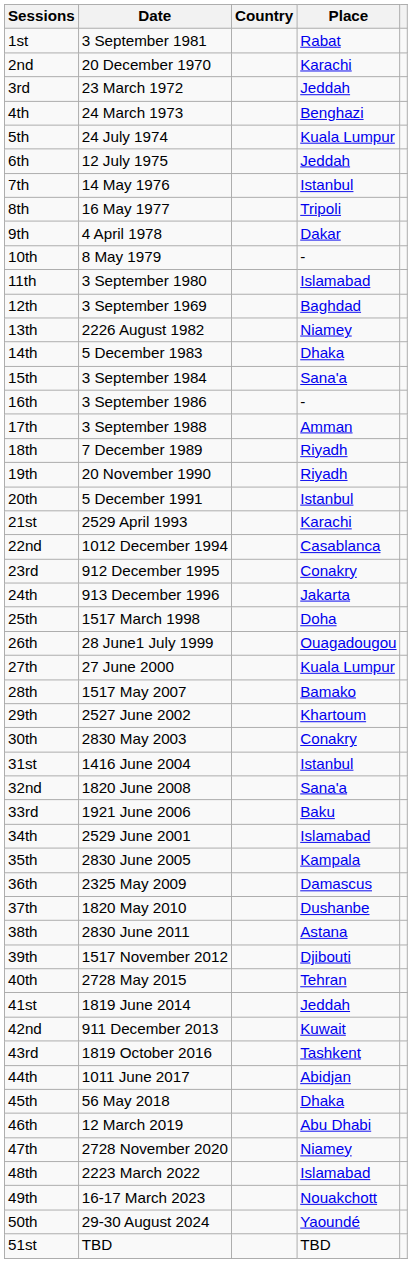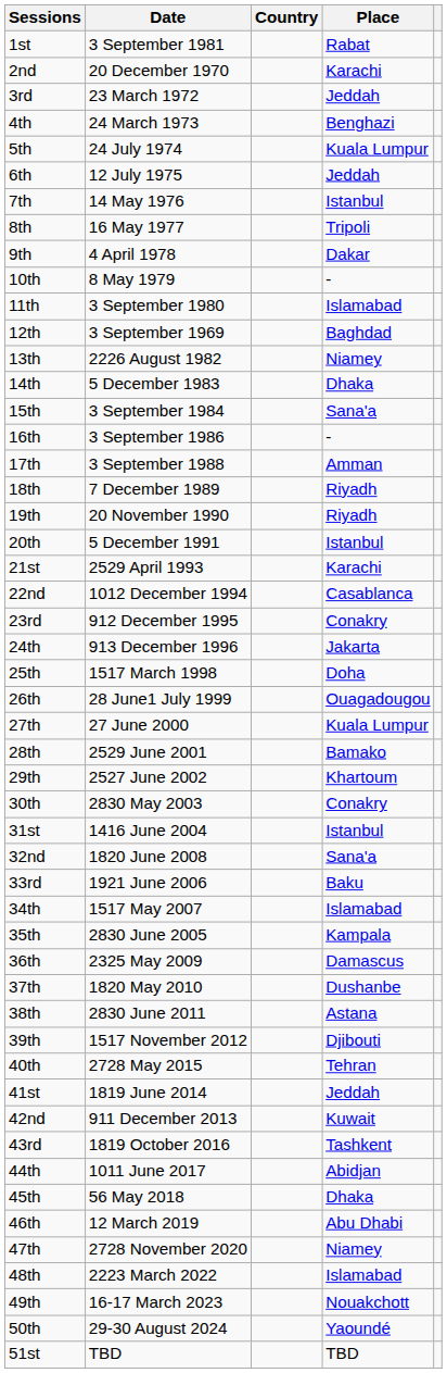 <table class="wikitable sortable" style="text-align: left;" cellpadding="4">
 <tr>
 <th>Sessions</th>
 <th>Date</th>
 <th>Country</th>
 <th>Place</th>
 <th scope="col" class="unsortable"></th>
 </tr>
 <tr>
 <td>1st</td>
 <td>3 September 1981</td>
 <td></td>
 <td><a href='#'>Rabat</a></td>
 <td></td>
 </tr>
 <tr>
 <td>2nd</td>
 <td>20 December 1970</td>
 <td></td>
 <td><a href='#'>Karachi</a></td>
 <td></td>
 </tr>
 <tr>
 <td>3rd</td>
 <td>23 March 1972</td>
 <td></td>
 <td><a href='#'>Jeddah</a></td>
 <td></td>
 </tr>
 <tr>
 <td>4th</td>
 <td>24 March 1973</td>
 <td></td>
 <td><a href='#'>Benghazi</a></td>
 <td></td>
 </tr>
 <tr>
 <td>5th</td>
 <td>24 July 1974</td>
 <td></td>
 <td><a href='#'>Kuala Lumpur</a></td>
 <td></td>
 </tr>
 <tr>
 <td>6th</td>
 <td>12 July 1975</td>
 <td></td>
 <td><a href='#'>Jeddah</a></td>
 <td></td>
 </tr>
 <tr>
 <td>7th</td>
 <td>14 May 1976</td>
 <td></td>
 <td><a href='#'>Istanbul</a></td>
 <td></td>
 </tr>
 <tr>
 <td>8th</td>
 <td>16 May 1977</td>
 <td></td>
 <td><a href='#'>Tripoli</a></td>
 <td></td>
 </tr>
 <tr>
 <td>9th</td>
 <td>4 April 1978</td>
 <td></td>
 <td><a href='#'>Dakar</a></td>
 <td></td>
 </tr>
 <tr>
 <td>10th</td>
 <td>8 May 1979</td>
 <td></td>
 <td>-</td>
 <td></td>
 </tr>
 <tr>
 <td>11th</td>
 <td>3 September 1980</td>
 <td></td>
 <td><a href='#'>Islamabad</a></td>
 <td></td>
 </tr>
 <tr>
 <td>12th</td>
 <td>3 September 1969</td>
 <td></td>
 <td><a href='#'>Baghdad</a></td>
 <td></td>
 </tr>
 <tr>
 <td>13th</td>
 <td>2226 August 1982</td>
 <td></td>
 <td><a href='#'>Niamey</a></td>
 <td></td>
 </tr>
 <tr>
 <td>14th</td>
 <td>5 December 1983</td>
 <td></td>
 <td><a href='#'>Dhaka</a></td>
 <td></td>
 </tr>
 <tr>
 <td>15th</td>
 <td>3 September 1984</td>
 <td></td>
 <td><a href='#'>Sana'a</a></td>
 <td></td>
 </tr>
 <tr>
 <td>16th</td>
 <td>3 September 1986</td>
 <td></td>
 <td>-</td>
 <td></td>
 </tr>
 <tr>
 <td>17th</td>
 <td>3 September 1988</td>
 <td></td>
 <td><a href='#'>Amman</a></td>
 <td></td>
 </tr>
 <tr>
 <td>18th</td>
 <td>7 December 1989</td>
 <td></td>
 <td><a href='#'>Riyadh</a></td>
 <td></td>
 </tr>
 <tr>
 <td>19th</td>
 <td>20 November 1990</td>
 <td></td>
 <td><a href='#'>Riyadh</a></td>
 <td></td>
 </tr>
 <tr>
 <td>20th</td>
 <td>5 December 1991</td>
 <td></td>
 <td><a href='#'>Istanbul</a></td>
 <td></td>
 </tr>
 <tr>
 <td>21st</td>
 <td>2529 April 1993</td>
 <td></td>
 <td><a href='#'>Karachi</a></td>
 <td></td>
 </tr>
 <tr>
 <td>22nd</td>
 <td>1012 December 1994</td>
 <td></td>
 <td><a href='#'>Casablanca</a></td>
 <td></td>
 </tr>
 <tr>
 <td>23rd</td>
 <td>912 December 1995</td>
 <td></td>
 <td><a href='#'>Conakry</a></td>
 <td></td>
 </tr>
 <tr>
 <td>24th</td>
 <td>913 December 1996</td>
 <td></td>
 <td><a href='#'>Jakarta</a></td>
 <td></td>
 </tr>
 <tr>
 <td>25th</td>
 <td>1517 March 1998</td>
 <td></td>
 <td><a href='#'>Doha</a></td>
 <td></td>
 </tr>
 <tr>
 <td>26th</td>
 <td>28 June1 July 1999</td>
 <td></td>
 <td><a href='#'>Ouagadougou</a></td>
 <td></td>
 </tr>
 <tr>
 <td>27th</td>
 <td>27 June 2000</td>
 <td></td>
 <td><a href='#'>Kuala Lumpur</a></td>
 <td></td>
 </tr>
 <tr>
 <td>28th</td>
-<td>1517 May 2007</td>
+<td>2529 June 2001</td>
 <td></td>
 <td><a href='#'>Bamako</a></td>
 <td></td>
 </tr>
 <tr>
 <td>29th</td>
 <td>2527 June 2002</td>
 <td></td>
 <td><a href='#'>Khartoum</a></td>
 <td></td>
 </tr>
 <tr>
 <td>30th</td>
 <td>2830 May 2003</td>
 <td></td>
 <td><a href='#'>Conakry</a></td>
 <td></td>
 </tr>
 <tr>
 <td>31st</td>
 <td>1416 June 2004</td>
 <td></td>
 <td><a href='#'>Istanbul</a></td>
 <td></td>
 </tr>
 <tr>
 <td>32nd</td>
 <td>1820 June 2008</td>
 <td></td>
 <td><a href='#'>Sana'a</a></td>
 <td></td>
 </tr>
 <tr>
 <td>33rd</td>
 <td>1921 June 2006</td>
 <td></td>
 <td><a href='#'>Baku</a></td>
 <td></td>
 </tr>
 <tr>
 <td>34th</td>
-<td>2529 June 2001</td>
+<td>1517 May 2007</td>
 <td></td>
 <td><a href='#'>Islamabad</a></td>
 <td></td>
 </tr>
 <tr>
 <td>35th</td>
 <td>2830 June 2005</td>
 <td></td>
 <td><a href='#'>Kampala</a></td>
 <td></td>
 </tr>
 <tr>
 <td>36th</td>
 <td>2325 May 2009</td>
 <td></td>
 <td><a href='#'>Damascus</a></td>
 <td></td>
 </tr>
 <tr>
 <td>37th</td>
 <td>1820 May 2010</td>
 <td></td>
 <td><a href='#'>Dushanbe</a></td>
 <td></td>
 </tr>
 <tr>
 <td>38th</td>
 <td>2830 June 2011</td>
 <td></td>
 <td><a href='#'>Astana</a></td>
 <td></td>
 </tr>
 <tr>
 <td>39th</td>
 <td>1517 November 2012</td>
 <td></td>
 <td><a href='#'>Djibouti</a></td>
 <td></td>
 </tr>
 <tr>
 <td>40th</td>
 <td>2728 May 2015</td>
 <td></td>
 <td><a href='#'>Tehran</a></td>
 <td></td>
 </tr>
 <tr>
 <td>41st</td>
 <td>1819 June 2014</td>
 <td></td>
 <td><a href='#'>Jeddah</a></td>
 <td></td>
 </tr>
 <tr>
 <td>42nd</td>
 <td>911 December 2013</td>
 <td></td>
 <td><a href='#'>Kuwait</a></td>
 <td></td>
 </tr>
 <tr>
 <td>43rd</td>
 <td>1819 October 2016</td>
 <td></td>
 <td><a href='#'>Tashkent</a></td>
 <td></td>
 </tr>
 <tr>
 <td>44th</td>
 <td>1011 June 2017</td>
 <td></td>
 <td><a href='#'>Abidjan</a></td>
 <td></td>
 </tr>
 <tr>
 <td>45th</td>
 <td>56 May 2018</td>
 <td></td>
 <td><a href='#'>Dhaka</a></td>
 <td></td>
 </tr>
 <tr>
 <td>46th</td>
 <td>12 March 2019</td>
 <td></td>
 <td><a href='#'>Abu Dhabi</a></td>
 <td></td>
 </tr>
 <tr>
 <td>47th</td>
 <td>2728 November 2020</td>
 <td></td>
 <td><a href='#'>Niamey</a></td>
 <td></td>
 </tr>
 <tr>
 <td>48th</td>
 <td>2223 March 2022</td>
 <td></td>
 <td><a href='#'>Islamabad</a></td>
 <td></td>
 </tr>
 <tr>
 <td>49th</td>
 <td>16-17 March 2023</td>
 <td></td>
 <td><a href='#'>Nouakchott</a></td>
 <td></td>
 </tr>
 <tr>
 <td>50th</td>
 <td>29-30 August 2024</td>
 <td></td>
 <td><a href='#'>Yaoundé</a></td>
 <td></td>
 </tr>
 <tr>
 <td>51st</td>
 <td>TBD</td>
 <td></td>
 <td>TBD</td>
 <td></td>
 </tr>
 </table>
